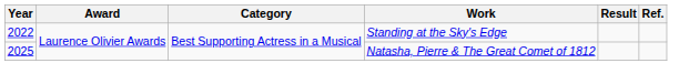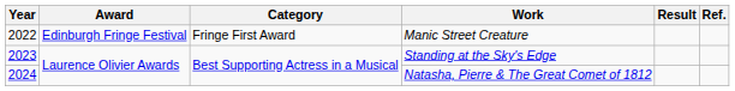 <table class="wikitable plainrowheaders">
 <tr>
 <th>Year</th>
 <th>Award</th>
 <th>Category</th>
 <th>Work</th>
 <th>Result</th>
 <th>Ref.</th>
 </tr>
 <tr>
-<td><a href='#'>2022</a></td>
+<td>2022</td>
+<td><a href='#'>Edinburgh Fringe Festival</a></td>
+<td>Fringe First Award</td>
+<td><em>Manic Street Creature</em></td>
+<td></td>
+<td></td>
+</tr>
+<tr>
+<td><a href='#'>2023</a></td>
 <td rowspan="2"><a href='#'>Laurence Olivier Awards</a></td>
 <td rowspan="2"><a href='#'>Best Supporting Actress in a Musical</a></td>
 <td><em><a href='#'>Standing at the Sky's Edge</a></em></td>
 <td></td>
 <td></td>
 </tr>
 <tr>
-<td><a href='#'>2025</a></td>
+<td><a href='#'>2024</a></td>
 <td><em><a href='#'>Natasha, Pierre & The Great Comet of 1812</a></em></td>
 <td></td>
 <td></td>
 </tr>
 </table>
